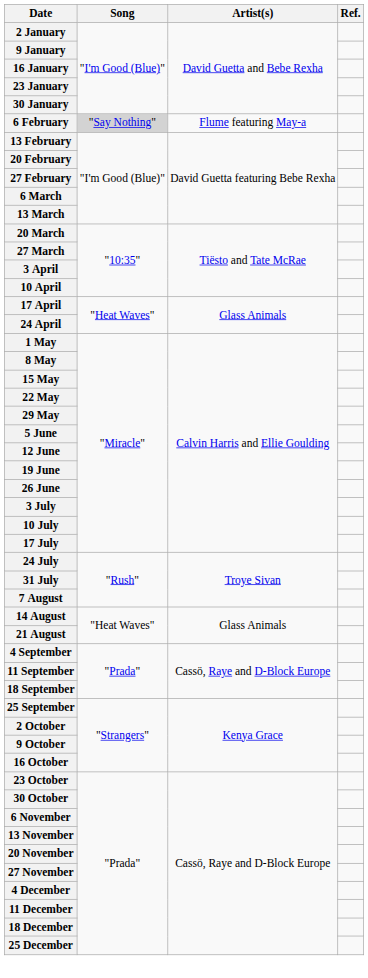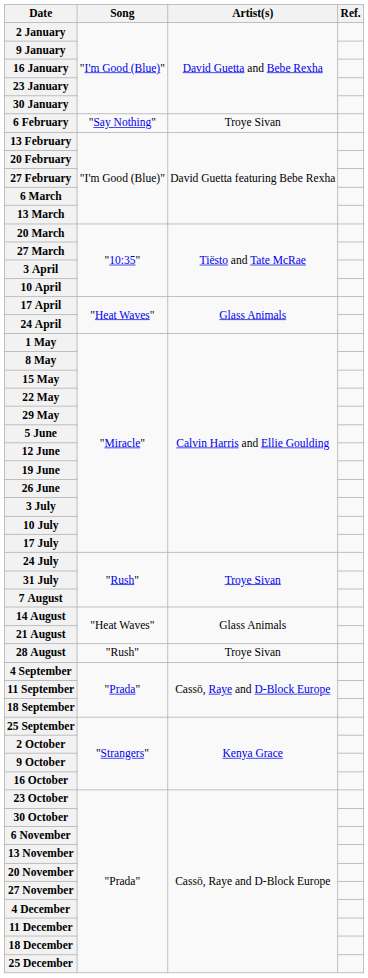 <table class="wikitable plainrowheaders">
 <tr>
 <th scope="col">Date</th>
 <th scope="col">Song</th>
 <th scope="col">Artist(s)</th>
 <th scope="col">Ref.</th>
 </tr>
 <tr>
 <th scope="row">2 January</th>
 <td style="text-align: center" rowspan=5>"<a href='#'>I'm Good (Blue)</a>"</td>
 <td style="text-align: center" rowspan=5><a href='#'>David Guetta</a> and <a href='#'>Bebe Rexha</a></td>
 <td style="text-align: center"></td>
 </tr>
 <tr>
 <th scope="row">9 January</th>
 <td style="text-align: center"></td>
 </tr>
 <tr>
 <th scope="row">16 January</th>
 <td style="text-align: center"></td>
 </tr>
 <tr>
 <th scope="row">23 January</th>
 <td style="text-align: center"></td>
 </tr>
 <tr>
 <th scope="row">30 January</th>
 <td style="text-align: center"></td>
 </tr>
 <tr>
 <th scope="row">6 February</th>
-<td style="background: lightgrey; text-align: center">"<a href='#'>Say Nothing</a>"</td>
-<td style="text-align: center"><a href='#'>Flume</a> featuring <a href='#'>May-a</a></td>
+<td style="text-align: center">"<a href='#'>Say Nothing</a>"</td>
+<td style="text-align: center">Troye Sivan</td>
 <td style="text-align: center"></td>
 </tr>
 <tr>
 <th scope="row">13 February</th>
 <td style="text-align: center" rowspan=5>"I'm Good (Blue)"</td>
 <td style="text-align: center" rowspan=5>David Guetta featuring Bebe Rexha</td>
 <td style="text-align: center"></td>
 </tr>
 <tr>
 <th scope="row">20 February</th>
 <td style="text-align: center"></td>
 </tr>
 <tr>
 <th scope="row">27 February</th>
 <td style="text-align: center"></td>
 </tr>
 <tr>
 <th scope="row">6 March</th>
 <td style="text-align: center"></td>
 </tr>
 <tr>
 <th scope="row">13 March</th>
 <td style="text-align: center"></td>
 </tr>
 <tr>
 <th scope="row">20 March</th>
 <td style="text-align: center" rowspan=4>"<a href='#'>10:35</a>"</td>
 <td style="text-align: center" rowspan=4><a href='#'>Tiësto</a> and <a href='#'>Tate McRae</a></td>
 <td style="text-align: center"></td>
 </tr>
 <tr>
 <th scope="row">27 March</th>
 <td style="text-align: center"></td>
 </tr>
 <tr>
 <th scope="row">3 April</th>
 <td style="text-align: center"></td>
 </tr>
 <tr>
 <th scope="row">10 April</th>
 <td style="text-align: center"></td>
 </tr>
 <tr>
 <th scope="row">17 April</th>
 <td style="text-align: center" rowspan=2>"<a href='#'>Heat Waves</a>"</td>
 <td style="text-align: center" rowspan=2><a href='#'>Glass Animals</a></td>
 <td style="text-align: center"></td>
 </tr>
 <tr>
 <th scope="row">24 April</th>
 <td style="text-align: center"></td>
 </tr>
 <tr>
 <th scope="row">1 May</th>
 <td style="text-align: center" rowspan=12>"<a href='#'>Miracle</a>"</td>
 <td style="text-align: center" rowspan=12><a href='#'>Calvin Harris</a> and <a href='#'>Ellie Goulding</a></td>
 <td style="text-align: center"></td>
 </tr>
 <tr>
 <th scope="row">8 May</th>
 <td style="text-align: center"></td>
 </tr>
 <tr>
 <th scope="row">15 May</th>
 <td style="text-align: center"></td>
 </tr>
 <tr>
 <th scope="row">22 May</th>
 <td style="text-align: center"></td>
 </tr>
 <tr>
 <th scope="row">29 May</th>
 <td style="text-align: center"></td>
 </tr>
 <tr>
 <th scope="row">5 June</th>
 <td style="text-align: center"></td>
 </tr>
 <tr>
 <th scope="row">12 June</th>
 <td style="text-align: center"></td>
 </tr>
 <tr>
 <th scope="row">19 June</th>
 <td style="text-align: center"></td>
 </tr>
 <tr>
 <th scope="row">26 June</th>
 <td style="text-align: center"></td>
 </tr>
 <tr>
 <th scope="row">3 July</th>
 <td style="text-align: center"></td>
 </tr>
 <tr>
 <th scope="row">10 July</th>
 <td style="text-align: center"></td>
 </tr>
 <tr>
 <th scope="row">17 July</th>
 <td style="text-align: center"></td>
 </tr>
 <tr>
 <th scope="row">24 July</th>
 <td style="text-align: center" rowspan=3>"<a href='#'>Rush</a>"</td>
 <td style="text-align: center" rowspan=3><a href='#'>Troye Sivan</a></td>
 <td style="text-align: center"></td>
 </tr>
 <tr>
 <th scope="row">31 July</th>
 <td style="text-align: center"></td>
 </tr>
 <tr>
 <th scope="row">7 August</th>
 <td style="text-align: center"></td>
 </tr>
 <tr>
 <th scope="row">14 August</th>
 <td style="text-align: center" rowspan=2>"Heat Waves"</td>
 <td style="text-align: center" rowspan=2>Glass Animals</td>
 <td style="text-align: center"></td>
 </tr>
 <tr>
 <th scope="row">21 August</th>
 <td style="text-align: center"></td>
 </tr>
 <tr>
+<th scope="row">28 August</th>
+<td style="text-align: center">"Rush"</td>
+<td style="text-align: center">Troye Sivan</td>
+<td style="text-align: center"></td>
+</tr>
+<tr>
 <th scope="row">4 September</th>
 <td style="text-align: center" rowspan=3>"<a href='#'>Prada</a>"</td>
 <td style="text-align: center" rowspan=3>Cassö, <a href='#'>Raye</a> and <a href='#'>D-Block Europe</a></td>
 <td style="text-align: center"></td>
 </tr>
 <tr>
 <th scope="row">11 September</th>
 <td style="text-align: center"></td>
 </tr>
 <tr>
 <th scope="row">18 September</th>
 <td style="text-align: center"></td>
 </tr>
 <tr>
 <th scope="row">25 September</th>
 <td style="text-align: center" rowspan=4>"<a href='#'>Strangers</a>"</td>
 <td style="text-align: center" rowspan=4><a href='#'>Kenya Grace</a></td>
 <td style="text-align: center"></td>
 </tr>
 <tr>
 <th scope="row">2 October</th>
 <td style="text-align: center"></td>
 </tr>
 <tr>
 <th scope="row">9 October</th>
 <td style="text-align: center"></td>
 </tr>
 <tr>
 <th scope="row">16 October</th>
 <td style="text-align: center"></td>
 </tr>
 <tr>
 <th scope="row">23 October</th>
 <td style="text-align: center" rowspan=10>"Prada"</td>
 <td style="text-align: center" rowspan=10>Cassö, Raye and D-Block Europe</td>
 <td style="text-align: center"></td>
 </tr>
 <tr>
 <th scope="row">30 October</th>
 <td style="text-align: center"></td>
 </tr>
 <tr>
 <th scope="row">6 November</th>
 <td style="text-align: center"></td>
 </tr>
 <tr>
 <th scope="row">13 November</th>
 <td style="text-align: center"></td>
 </tr>
 <tr>
 <th scope="row">20 November</th>
 <td style="text-align: center"></td>
 </tr>
 <tr>
 <th scope="row">27 November</th>
 <td style="text-align: center"></td>
 </tr>
 <tr>
 <th scope="row">4 December</th>
 <td style="text-align: center"></td>
 </tr>
 <tr>
 <th scope="row">11 December</th>
 <td style="text-align: center"></td>
 </tr>
 <tr>
 <th scope="row">18 December</th>
 <td style="text-align: center"></td>
 </tr>
 <tr>
 <th scope="row">25 December</th>
 <td style="text-align: center"></td>
 </tr>
 </table>
